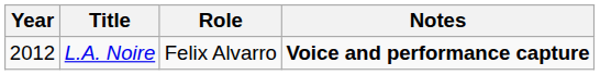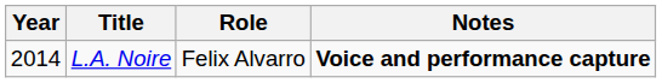 <table class="wikitable sortable">
 <tr>
 <th>Year</th>
 <th>Title</th>
 <th>Role</th>
 <th>Notes</th>
 </tr>
 <tr>
-<td>2012</td>
+<td>2014</td>
 <td><em><a href='#'>L.A. Noire</a></em></td>
 <td>Felix Alvarro</td>
 <td><strong>Voice and performance capture</strong></td>
 </tr>
 </table>
